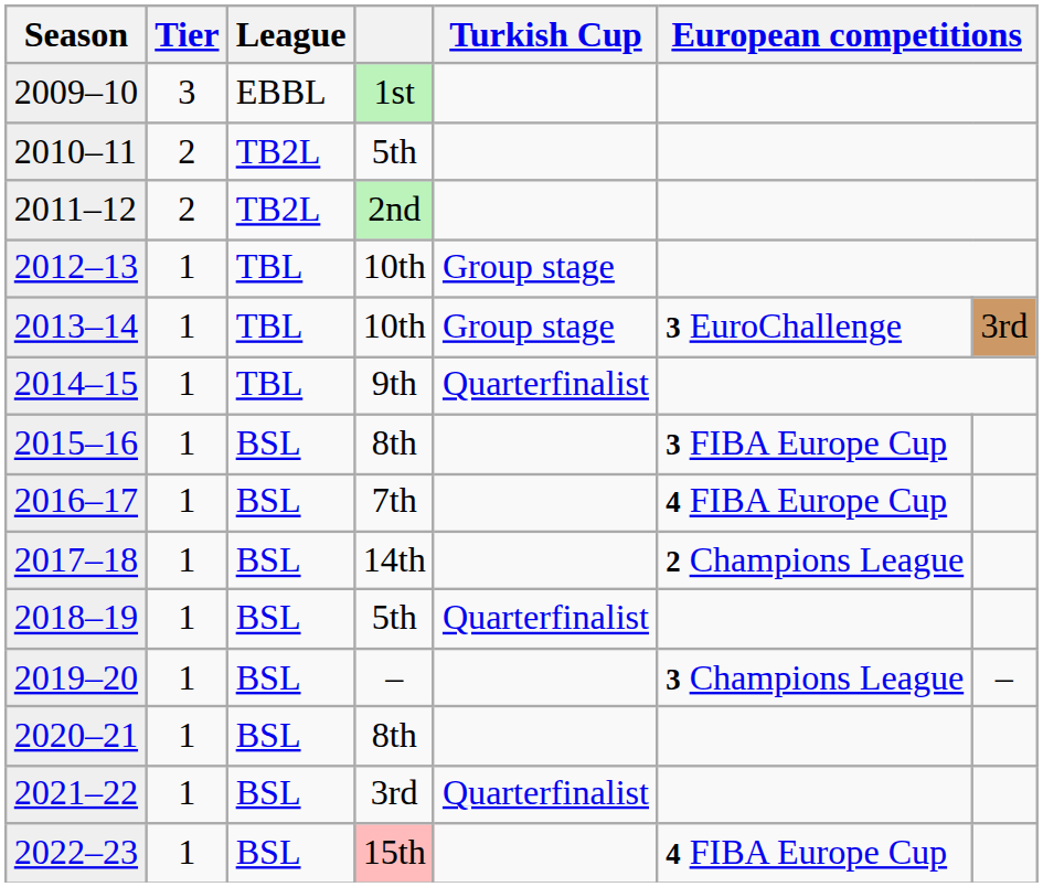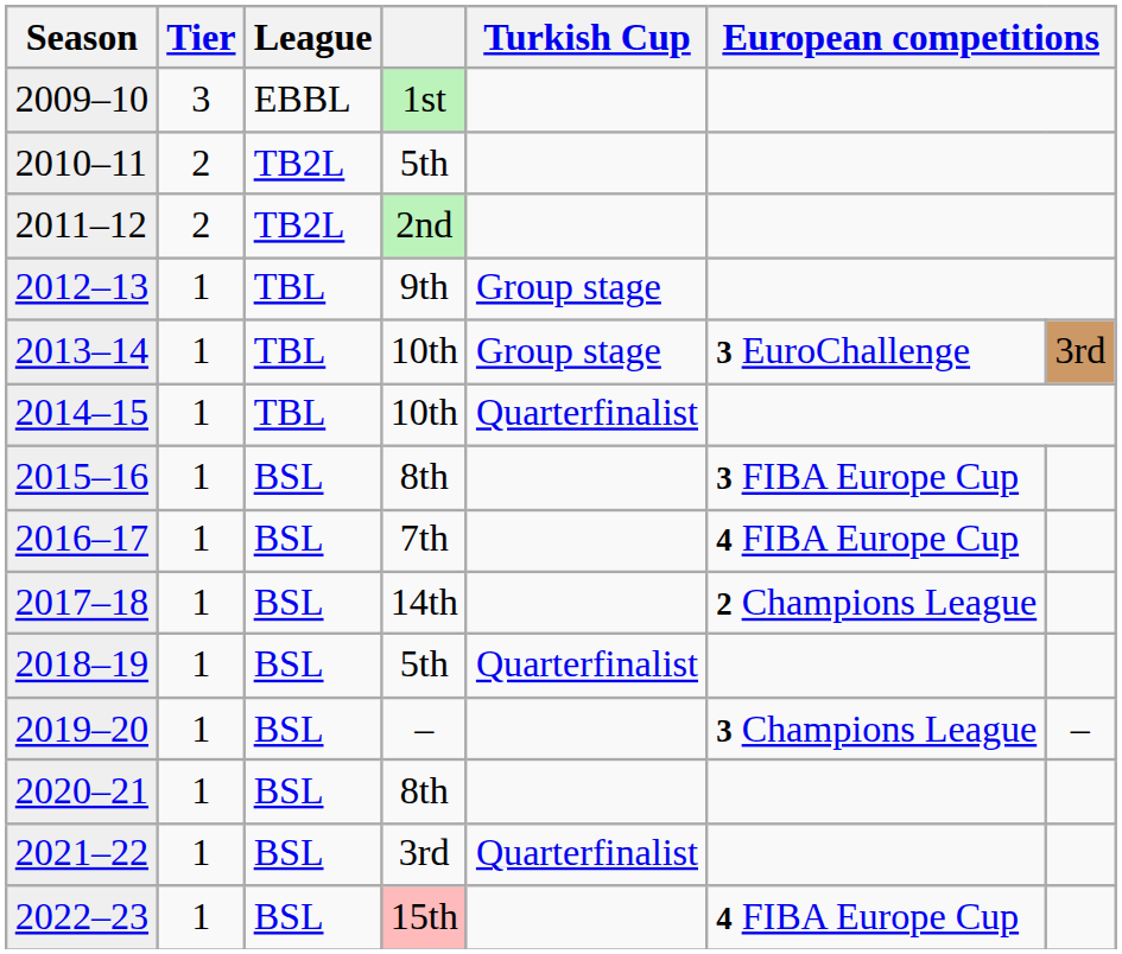 <table class="wikitable" style="font-size:85%">
 <tr>
 <th>Season</th>
 <th><a href='#'>Tier</a></th>
 <th>League</th>
 <th></th>
 <th><a href='#'>Turkish Cup</a></th>
 <th colspan=3><a href='#'>European competitions</a></th>
 </tr>
 <tr>
 <td style="background:#efefef;">2009–10</td>
 <td style="text-align:center;">3</td>
 <td>EBBL</td>
 <td style="background:#BBF3BB; text-align:center;">1st</td>
 <td></td>
 <td colspan=2></td>
 </tr>
 <tr>
 <td style="background:#efefef;">2010–11</td>
 <td style="text-align:center;">2</td>
 <td><a href='#'>TB2L</a></td>
 <td align="center">5th</td>
 <td></td>
 <td colspan=2></td>
 </tr>
 <tr>
 <td style="background:#efefef;">2011–12</td>
 <td style="text-align:center;">2</td>
 <td><a href='#'>TB2L</a></td>
 <td style="background:#BBF3BB; text-align:center;">2nd</td>
 <td></td>
 <td colspan=2></td>
 </tr>
 <tr>
 <td style="background:#efefef;"><a href='#'>2012–13</a></td>
 <td style="text-align:center;">1</td>
 <td><a href='#'>TBL</a></td>
-<td style="text-align:center;">10th</td>
+<td style="text-align:center;">9th</td>
 <td><a href='#'>Group stage</a></td>
 <td colspan=2></td>
 </tr>
 <tr>
 <td style="background:#efefef;"><a href='#'>2013–14</a></td>
 <td style="text-align:center;">1</td>
 <td><a href='#'>TBL</a></td>
 <td style="text-align:center;">10th</td>
 <td><a href='#'>Group stage</a></td>
 <td><small><strong>3</strong></small> <a href='#'>EuroChallenge</a></td>
 <td style="background:#CC9966" align=center>3rd</td>
 </tr>
 <tr>
 <td style="background:#efefef;"><a href='#'>2014–15</a></td>
 <td style="text-align:center;">1</td>
 <td><a href='#'>TBL</a></td>
-<td style="text-align:center;">9th</td>
+<td style="text-align:center;">10th</td>
 <td><a href='#'>Quarterfinalist</a></td>
 <td colspan=2></td>
 </tr>
 <tr>
 <td style="background:#efefef;"><a href='#'>2015–16</a></td>
 <td style="text-align:center;">1</td>
 <td><a href='#'>BSL</a></td>
 <td align=center>8th</td>
 <td></td>
 <td><small><strong>3</strong></small> <a href='#'>FIBA Europe Cup</a></td>
 <td align=center></td>
 </tr>
 <tr>
 <td style="background:#efefef;"><a href='#'>2016–17</a></td>
 <td style="text-align:center;">1</td>
 <td><a href='#'>BSL</a></td>
 <td align=center>7th</td>
 <td></td>
 <td><small><strong>4</strong></small> <a href='#'>FIBA Europe Cup</a></td>
 <td align=center></td>
 </tr>
 <tr>
 <td style="background:#efefef;"><a href='#'>2017–18</a></td>
 <td style="text-align:center;">1</td>
 <td><a href='#'>BSL</a></td>
 <td align=center>14th</td>
 <td></td>
 <td align=left><small><strong>2</strong></small> <a href='#'>Champions League</a></td>
 <td align=center></td>
 </tr>
 <tr>
 <td style="background:#efefef;"><a href='#'>2018–19</a></td>
 <td style="text-align:center;">1</td>
 <td><a href='#'>BSL</a></td>
 <td align=center>5th</td>
 <td><a href='#'>Quarterfinalist</a></td>
 <td></td>
 <td></td>
 </tr>
 <tr>
 <td bgcolor=#efefef><a href='#'>2019–20</a></td>
 <td style="text-align:center;">1</td>
 <td align=left><a href='#'>BSL</a></td>
 <td align="center">–</td>
 <td align=left></td>
 <td><small><strong>3</strong></small> <a href='#'>Champions League</a></td>
 <td align=center>–</td>
 </tr>
 <tr>
 <td bgcolor=#efefef><a href='#'>2020–21</a></td>
 <td style="text-align:center;">1</td>
 <td align=left><a href='#'>BSL</a></td>
 <td align="center">8th</td>
 <td align=left></td>
 <td align=left></td>
 <td></td>
 </tr>
 <tr>
 <td bgcolor=#efefef><a href='#'>2021–22</a></td>
 <td style="text-align:center;">1</td>
 <td align=left><a href='#'>BSL</a></td>
 <td style="text-align:center;">3rd</td>
 <td align=left><a href='#'>Quarterfinalist</a></td>
 <td align=left></td>
 </tr>
 <tr>
 <td bgcolor=#efefef><a href='#'>2022–23</a></td>
 <td style="text-align:center;">1</td>
 <td align=left><a href='#'>BSL</a></td>
 <td style="text-align:center;" bgcolor=#FFBBBB>15th</td>
 <td></td>
 <td align=left><small><strong>4</strong></small> <a href='#'>FIBA Europe Cup</a></td>
 <td align=center></td>
 </tr>
 </table>
